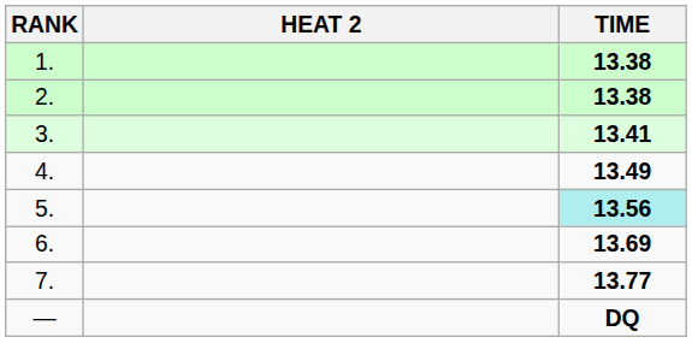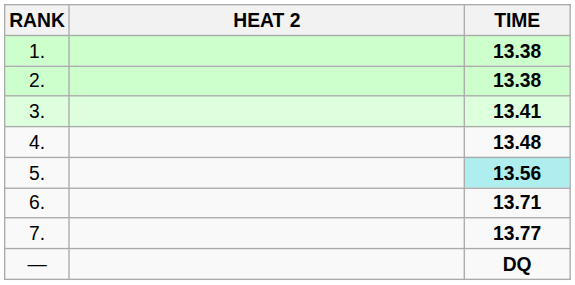 <table class="wikitable" style="border-collapse: collapse; font-size: 90%;">
 <tr>
 <th>RANK</th>
 <th style="width: 20em">HEAT 2</th>
 <th style="width: 5em">TIME</th>
 </tr>
 <tr style="background:#ccffcc;">
 <td align="center">1.</td>
 <td></td>
 <td align="center"><strong>13.38</strong></td>
 </tr>
 <tr style="background:#ccffcc;">
 <td align="center">2.</td>
 <td></td>
 <td align="center"><strong>13.38</strong></td>
 </tr>
 <tr style="background:#ddffdd;">
 <td align="center">3.</td>
 <td></td>
 <td align="center"><strong>13.41</strong></td>
 </tr>
 <tr>
 <td align="center">4.</td>
 <td></td>
-<td align="center"><strong>13.49</strong></td>
+<td align="center"><strong>13.48</strong></td>
 </tr>
 <tr>
 <td align="center">5.</td>
 <td></td>
 <td align="center" style="background: paleturquoise;"><strong>13.56</strong></td>
 </tr>
 <tr>
 <td align="center">6.</td>
 <td></td>
-<td align="center"><strong>13.69</strong></td>
+<td align="center"><strong>13.71</strong></td>
 </tr>
 <tr>
 <td align="center">7.</td>
 <td></td>
 <td align="center"><strong>13.77</strong></td>
 </tr>
 <tr>
 <td align="center">—</td>
 <td></td>
 <td align="center"><strong>DQ</strong></td>
 </tr>
 </table>
